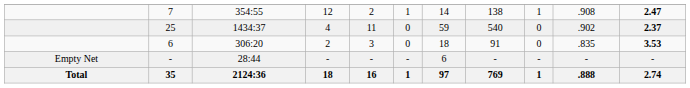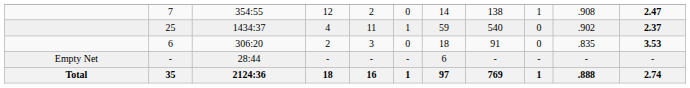 <table class="wikitable sortable" width=1100>
 <tr align="center">
 </tr>
 <tr align="center" bgcolor="">
 <td></td>
 <td>7</td>
 <td>354:55</td>
 <td>12</td>
 <td>2</td>
-<td>1</td>
+<td>0</td>
 <td>14</td>
 <td>138</td>
 <td>1</td>
 <td>.908</td>
 <td><strong>2.47</strong></td>
 </tr>
 <tr align="center" bgcolor="f0f0f0">
 <td></td>
 <td>25</td>
 <td>1434:37</td>
 <td>4</td>
 <td>11</td>
-<td>0</td>
+<td>1</td>
 <td>59</td>
 <td>540</td>
 <td>0</td>
 <td>.902</td>
 <td><strong>2.37</strong></td>
 </tr>
 <tr align="center" bgcolor="">
 <td></td>
 <td>6</td>
 <td>306:20</td>
 <td>2</td>
 <td>3</td>
 <td>0</td>
 <td>18</td>
 <td>91</td>
 <td>0</td>
 <td>.835</td>
 <td><strong>3.53</strong></td>
 </tr>
 <tr align="center" bgcolor="f0f0f0">
 <td>Empty Net</td>
 <td>-</td>
 <td>28:44</td>
 <td>-</td>
 <td>-</td>
 <td>-</td>
 <td>6</td>
 <td>-</td>
 <td>-</td>
 <td>-</td>
 <td>-</td>
 </tr>
 <tr>
 <th>Total</th>
 <th>35</th>
 <th>2124:36</th>
 <th>18</th>
 <th>16</th>
 <th>1</th>
 <th>97</th>
 <th>769</th>
 <th>1</th>
 <th>.888</th>
 <th>2.74</th>
 </tr>
 </table>
